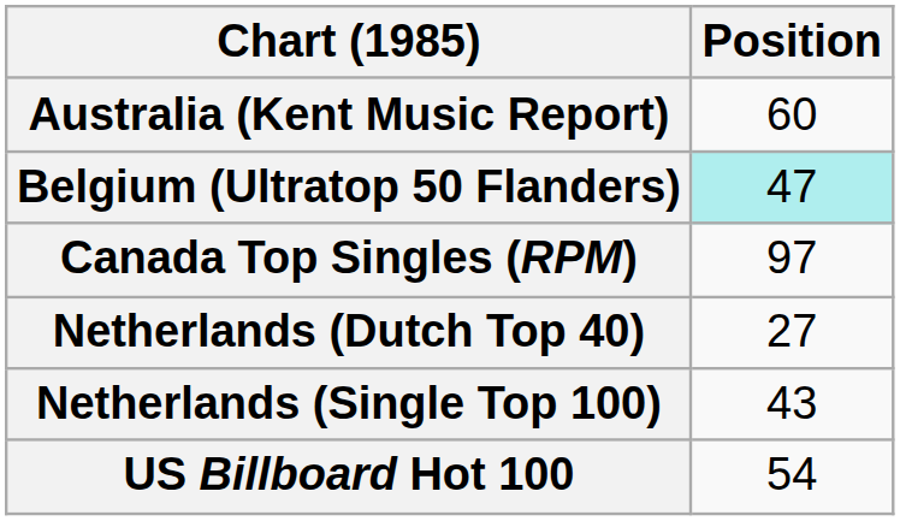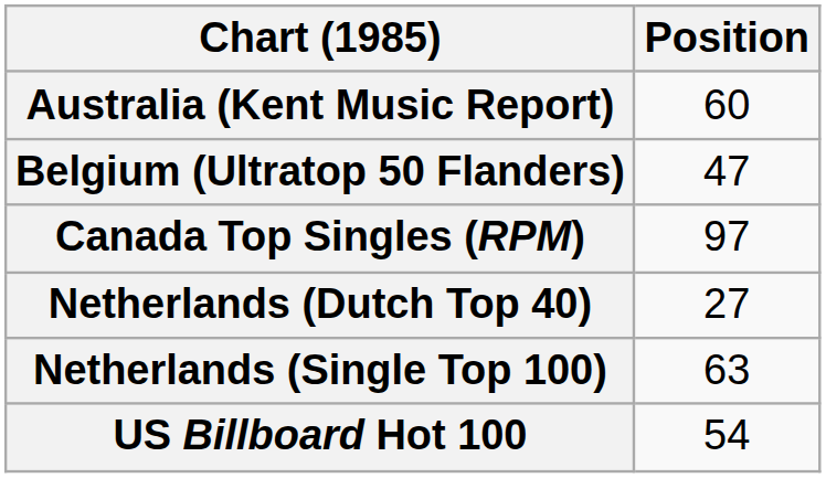 <table class="wikitable sortable plainrowheaders">
 <tr>
 <th>Chart (1985)</th>
 <th>Position</th>
 </tr>
 <tr>
 <th scope="row">Australia (Kent Music Report)</th>
 <td style="text-align:center;">60</td>
 </tr>
 <tr>
 <th scope="row">Belgium (Ultratop 50 Flanders)</th>
-<td style="background: paleturquoise; text-align:center;">47</td>
+<td style="text-align:center;">47</td>
 </tr>
 <tr>
 <th scope="row">Canada Top Singles (<em>RPM</em>)</th>
 <td style="text-align:center;">97</td>
 </tr>
 <tr>
 <th scope="row">Netherlands (Dutch Top 40)</th>
 <td style="text-align:center;">27</td>
 </tr>
 <tr>
 <th scope="row">Netherlands (Single Top 100)</th>
-<td style="text-align:center;">43</td>
+<td style="text-align:center;">63</td>
 </tr>
 <tr>
 <th scope="row">US <em>Billboard</em> Hot 100</th>
 <td style="text-align:center;">54</td>
 </tr>
 </table>
